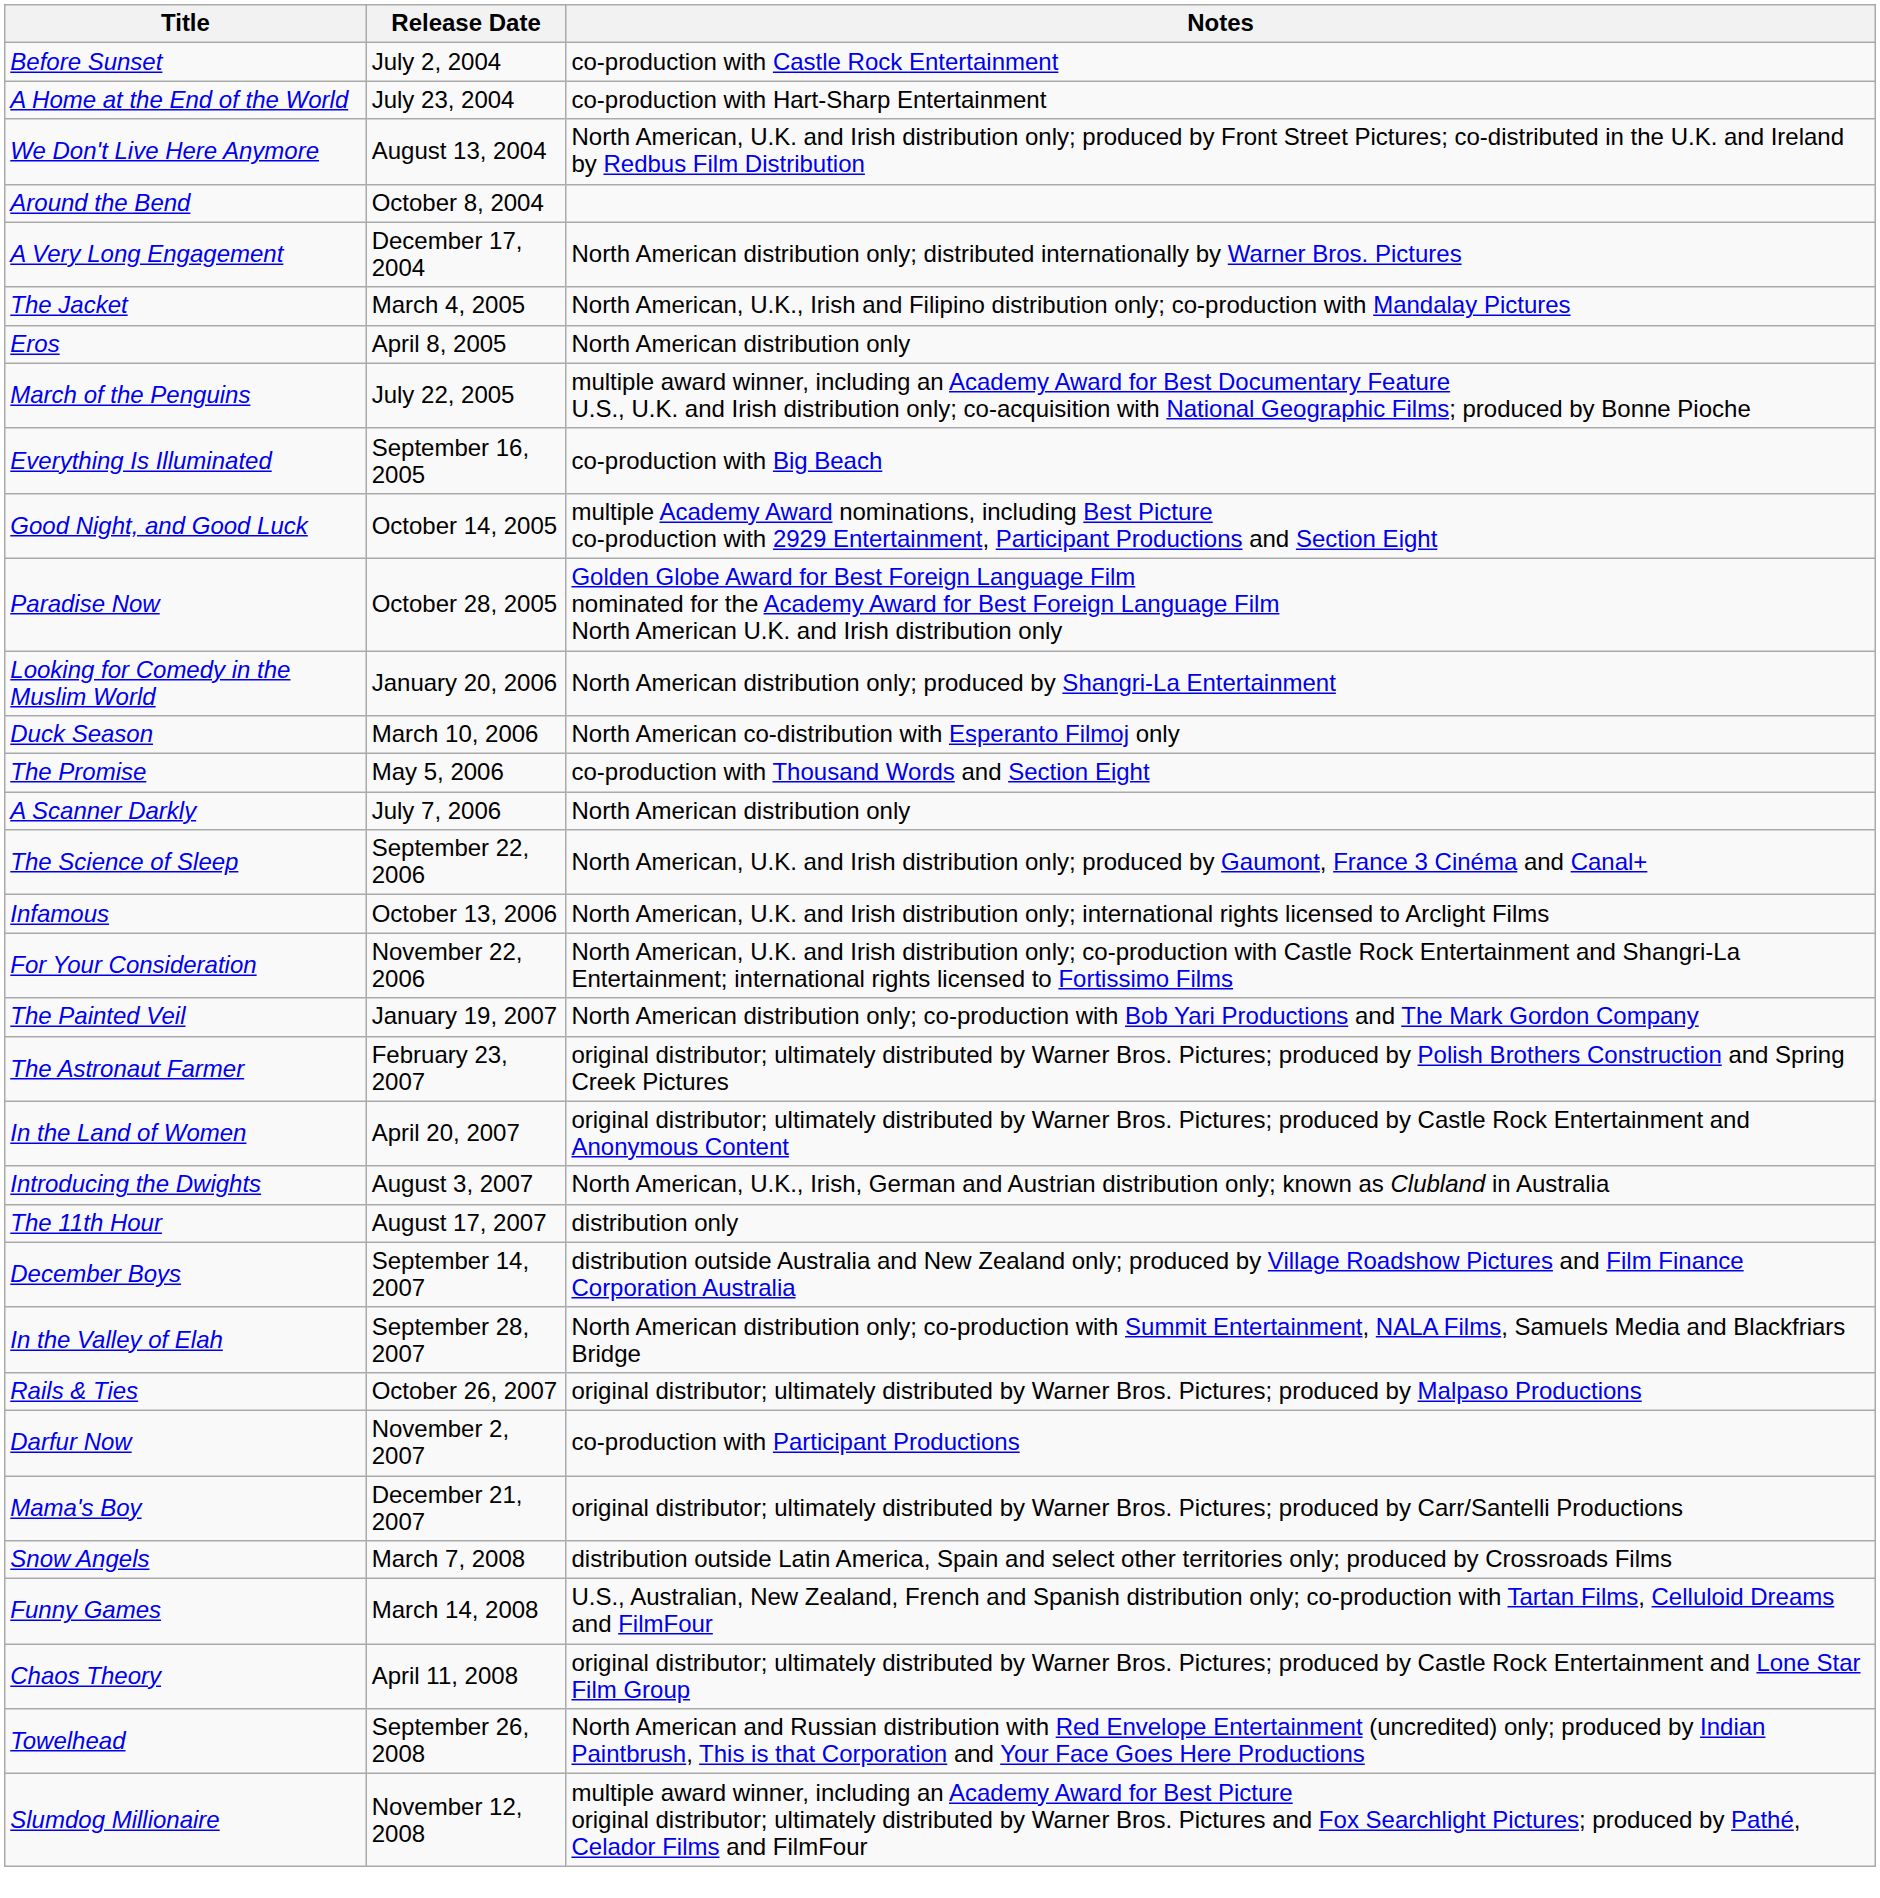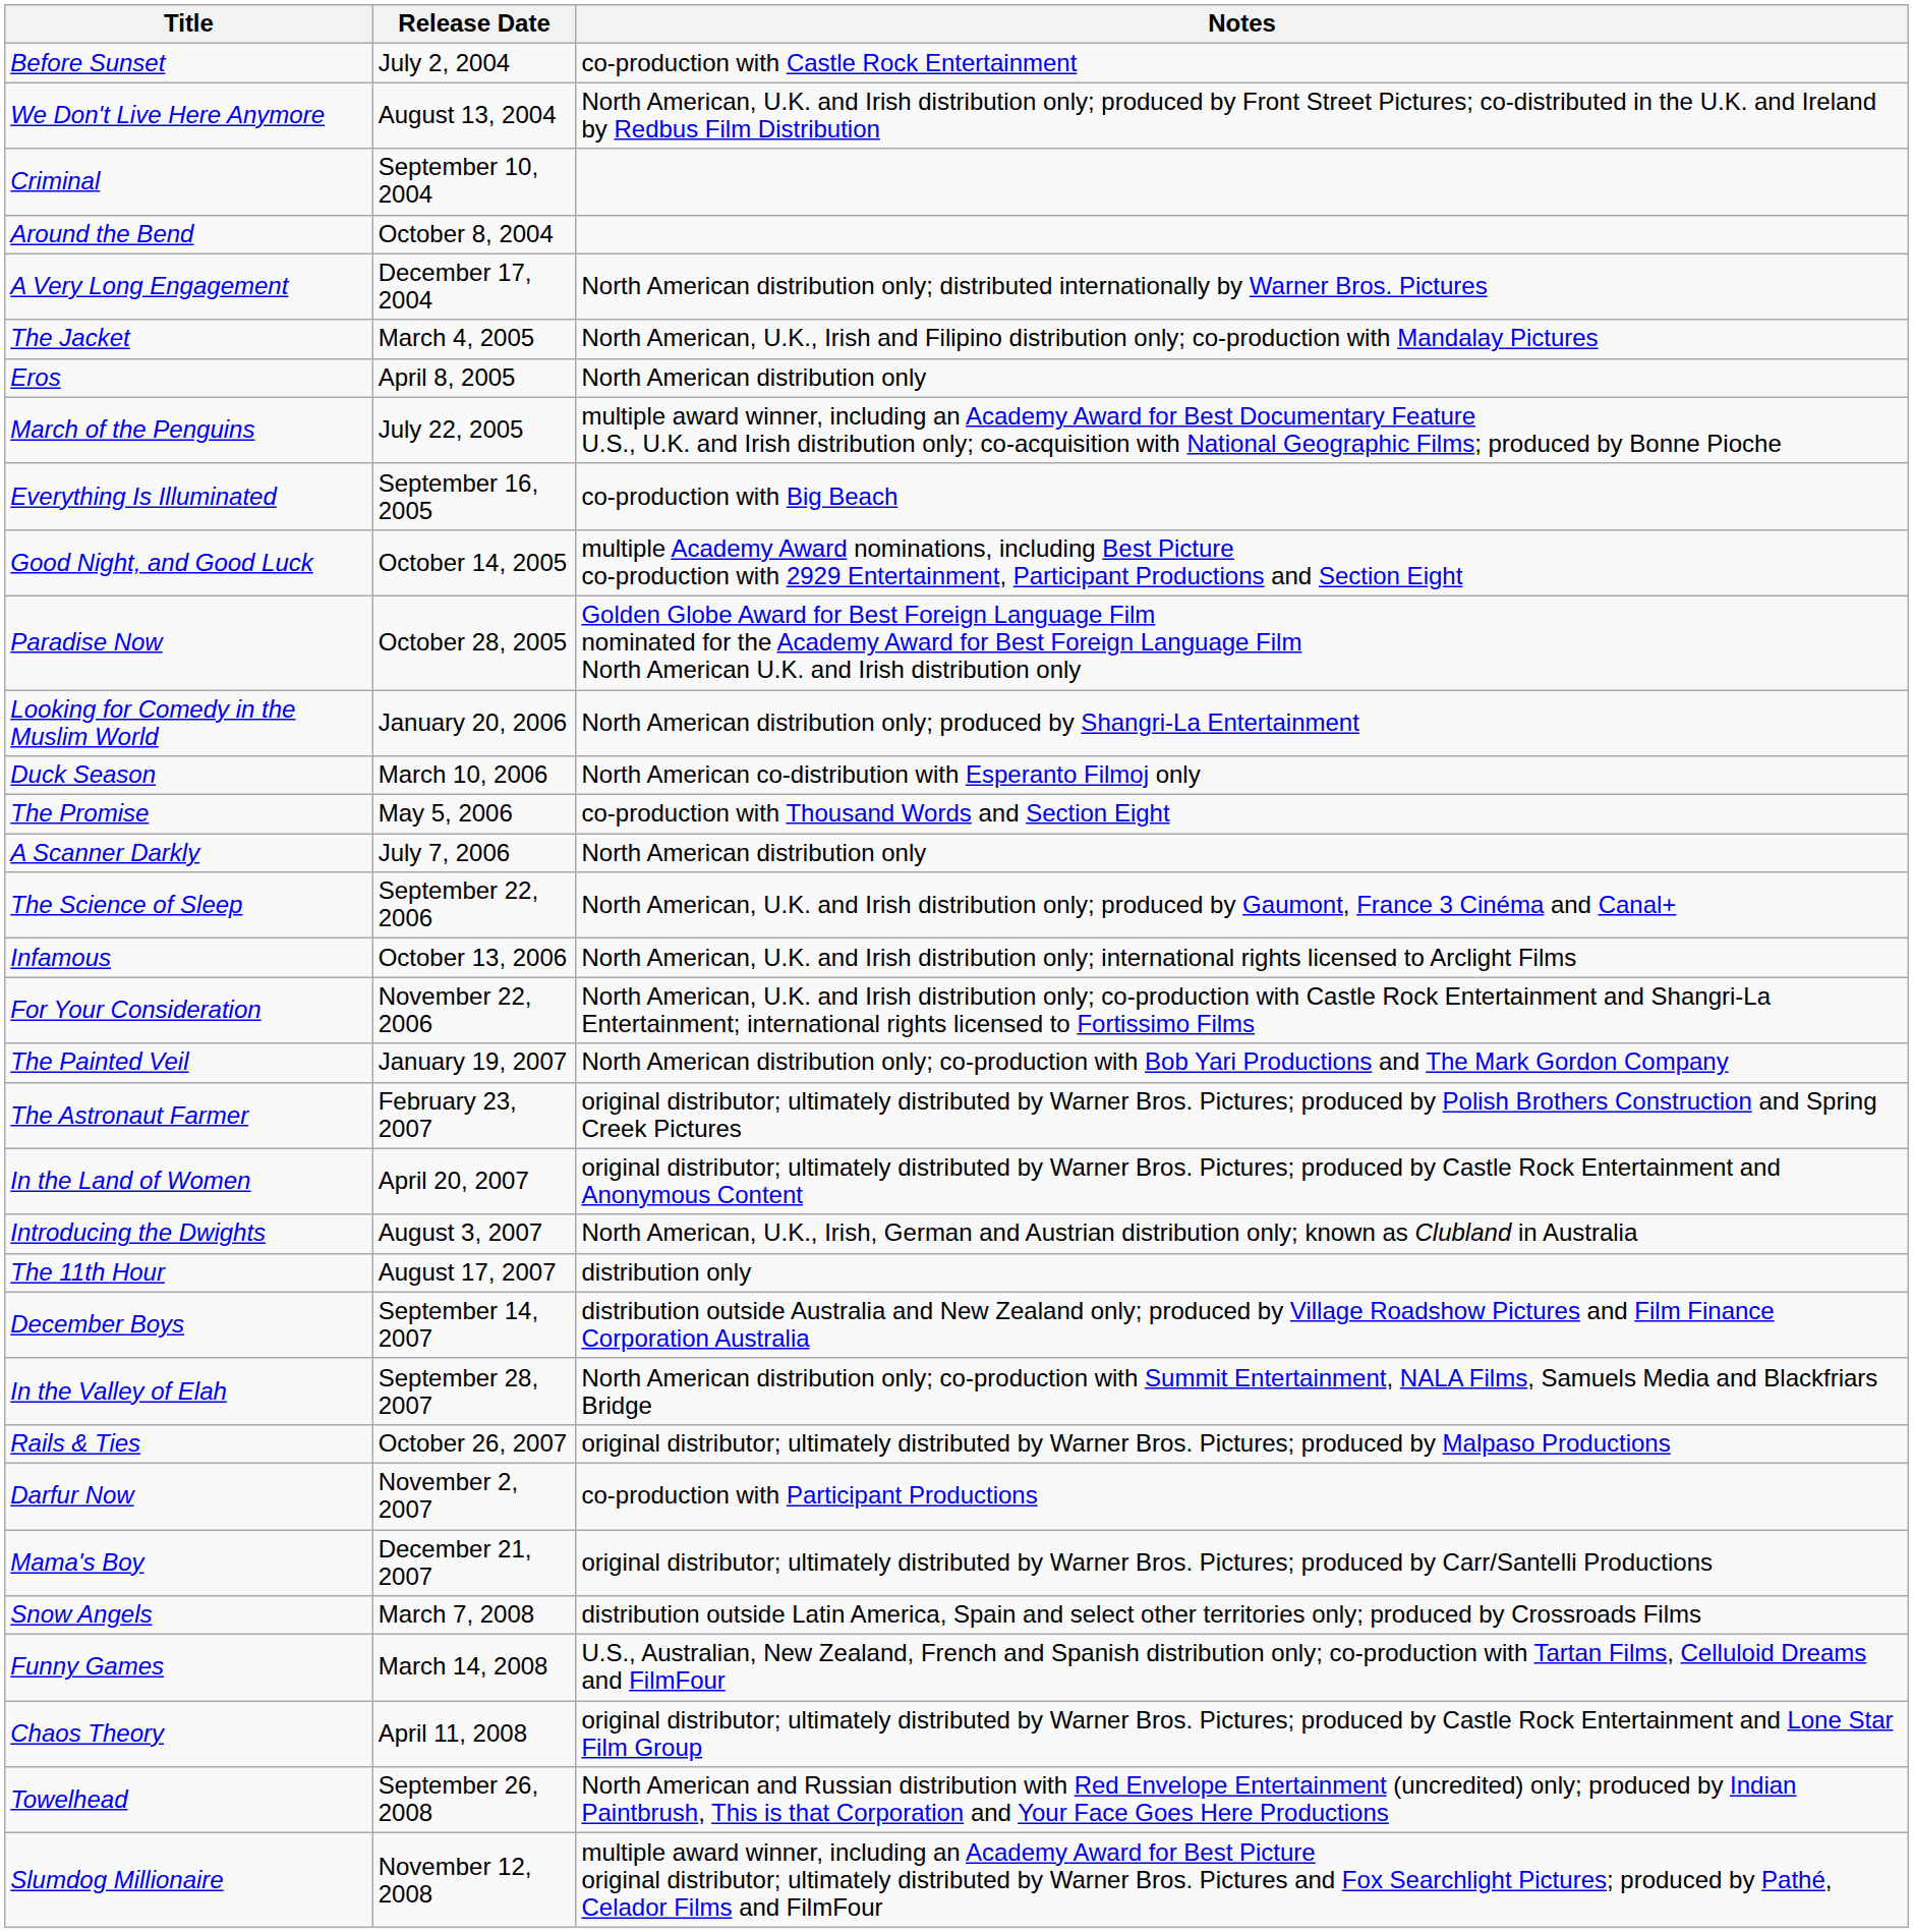 <table class="wikitable sortable">
 <tr>
 <th>Title</th>
 <th>Release Date</th>
 <th style="width:70%">Notes</th>
 </tr>
 <tr>
 <td><em><a href='#'>Before Sunset</a></em></td>
 <td>July 2, 2004</td>
 <td>co-production with <a href='#'>Castle Rock Entertainment</a></td>
 </tr>
 <tr>
-<td><em><a href='#'>A Home at the End of the World</a></em></td>
-<td>July 23, 2004</td>
-<td>co-production with Hart-Sharp Entertainment</td>
-</tr>
-<tr>
 <td><em><a href='#'>We Don't Live Here Anymore</a></em></td>
 <td>August 13, 2004</td>
 <td>North American, U.K. and Irish distribution only; produced by Front Street Pictures; co-distributed in the U.K. and Ireland by <a href='#'>Redbus Film Distribution</a></td>
+</tr>
+<tr>
+<td><em><a href='#'>Criminal</a></em></td>
+<td>September 10, 2004</td>
+<td></td>
 </tr>
 <tr>
 <td><em><a href='#'>Around the Bend</a></em></td>
 <td>October 8, 2004</td>
 <td></td>
 </tr>
 <tr>
 <td><em><a href='#'>A Very Long Engagement</a></em></td>
 <td>December 17, 2004</td>
 <td>North American distribution only; distributed internationally by <a href='#'>Warner Bros. Pictures</a></td>
 </tr>
 <tr>
 <td><em><a href='#'>The Jacket</a></em></td>
 <td>March 4, 2005</td>
 <td>North American, U.K., Irish and Filipino distribution only; co-production with <a href='#'>Mandalay Pictures</a></td>
 </tr>
 <tr>
 <td><em><a href='#'>Eros</a></em></td>
 <td>April 8, 2005</td>
 <td>North American distribution only</td>
 </tr>
 <tr>
 <td><em><a href='#'>March of the Penguins</a></em></td>
 <td>July 22, 2005</td>
 <td>multiple award winner, including an <a href='#'>Academy Award for Best Documentary Feature</a><br>U.S., U.K. and Irish distribution only; co-acquisition with <a href='#'>National Geographic Films</a>; produced by Bonne Pioche</td>
 </tr>
 <tr>
 <td><em><a href='#'>Everything Is Illuminated</a></em></td>
 <td>September 16, 2005</td>
 <td>co-production with <a href='#'>Big Beach</a></td>
 </tr>
 <tr>
 <td><em><a href='#'>Good Night, and Good Luck</a></em></td>
 <td>October 14, 2005</td>
 <td>multiple <a href='#'>Academy Award</a> nominations, including <a href='#'>Best Picture</a><br> co-production with <a href='#'>2929 Entertainment</a>, <a href='#'>Participant Productions</a> and <a href='#'>Section Eight</a></td>
 </tr>
 <tr>
 <td><em><a href='#'>Paradise Now</a></em></td>
 <td>October 28, 2005</td>
 <td><a href='#'>Golden Globe Award for Best Foreign Language Film</a><br>nominated for the <a href='#'>Academy Award for Best Foreign Language Film</a><br>North American U.K. and Irish distribution only</td>
 </tr>
 <tr>
 <td><em><a href='#'>Looking for Comedy in the Muslim World</a></em></td>
 <td>January 20, 2006</td>
 <td>North American distribution only; produced by <a href='#'>Shangri-La Entertainment</a></td>
 </tr>
 <tr>
 <td><em><a href='#'>Duck Season</a></em></td>
 <td>March 10, 2006</td>
 <td>North American co-distribution with <a href='#'>Esperanto Filmoj</a> only</td>
 </tr>
 <tr>
 <td><em><a href='#'>The Promise</a></em></td>
 <td>May 5, 2006</td>
 <td>co-production with <a href='#'>Thousand Words</a> and <a href='#'>Section Eight</a></td>
 </tr>
 <tr>
 <td><em><a href='#'>A Scanner Darkly</a></em></td>
 <td>July 7, 2006</td>
 <td>North American distribution only</td>
 </tr>
 <tr>
 <td><em><a href='#'>The Science of Sleep</a></em></td>
 <td>September 22, 2006</td>
 <td>North American, U.K. and Irish distribution only; produced by <a href='#'>Gaumont</a>, <a href='#'>France 3 Cinéma</a> and <a href='#'>Canal+</a></td>
 </tr>
 <tr>
 <td><em><a href='#'>Infamous</a></em></td>
 <td>October 13, 2006</td>
 <td>North American, U.K. and Irish distribution only; international rights licensed to Arclight Films</td>
 </tr>
 <tr>
 <td><em><a href='#'>For Your Consideration</a></em></td>
 <td>November 22, 2006</td>
 <td>North American, U.K. and Irish distribution only; co-production with Castle Rock Entertainment and Shangri-La Entertainment; international rights licensed to <a href='#'>Fortissimo Films</a></td>
 </tr>
 <tr>
 <td><em><a href='#'>The Painted Veil</a></em></td>
 <td>January 19, 2007</td>
 <td>North American distribution only; co-production with <a href='#'>Bob Yari Productions</a> and <a href='#'>The Mark Gordon Company</a></td>
 </tr>
 <tr>
 <td><em><a href='#'>The Astronaut Farmer</a></em></td>
 <td>February 23, 2007</td>
 <td>original distributor; ultimately distributed by Warner Bros. Pictures; produced by <a href='#'>Polish Brothers Construction</a> and Spring Creek Pictures</td>
 </tr>
 <tr>
 <td><em><a href='#'>In the Land of Women</a></em></td>
 <td>April 20, 2007</td>
 <td>original distributor; ultimately distributed by Warner Bros. Pictures; produced by Castle Rock Entertainment and <a href='#'>Anonymous Content</a></td>
 </tr>
 <tr>
 <td><em><a href='#'>Introducing the Dwights</a></em></td>
 <td>August 3, 2007</td>
 <td>North American, U.K., Irish, German and Austrian distribution only; known as <em>Clubland</em> in Australia</td>
 </tr>
 <tr>
 <td><em><a href='#'>The 11th Hour</a></em></td>
 <td>August 17, 2007</td>
 <td>distribution only</td>
 </tr>
 <tr>
 <td><em><a href='#'>December Boys</a></em></td>
 <td>September 14, 2007</td>
 <td>distribution outside Australia and New Zealand only; produced by <a href='#'>Village Roadshow Pictures</a> and <a href='#'>Film Finance Corporation Australia</a></td>
 </tr>
 <tr>
 <td><em><a href='#'>In the Valley of Elah</a></em></td>
 <td>September 28, 2007</td>
 <td>North American distribution only; co-production with <a href='#'>Summit Entertainment</a>, <a href='#'>NALA Films</a>, Samuels Media and Blackfriars Bridge</td>
 </tr>
 <tr>
 <td><em><a href='#'>Rails & Ties</a></em></td>
 <td>October 26, 2007</td>
 <td>original distributor; ultimately distributed by Warner Bros. Pictures; produced by <a href='#'>Malpaso Productions</a></td>
 </tr>
 <tr>
 <td><em><a href='#'>Darfur Now</a></em></td>
 <td>November 2, 2007</td>
 <td>co-production with <a href='#'>Participant Productions</a></td>
 </tr>
 <tr>
 <td><em><a href='#'>Mama's Boy</a></em></td>
 <td>December 21, 2007</td>
 <td>original distributor; ultimately distributed by Warner Bros. Pictures; produced by Carr/Santelli Productions</td>
 </tr>
 <tr>
 <td><em><a href='#'>Snow Angels</a></em></td>
 <td>March 7, 2008</td>
 <td>distribution outside Latin America, Spain and select other territories only; produced by Crossroads Films</td>
 </tr>
 <tr>
 <td><em><a href='#'>Funny Games</a></em></td>
 <td>March 14, 2008</td>
 <td>U.S., Australian, New Zealand, French and Spanish distribution only; co-production with <a href='#'>Tartan Films</a>, <a href='#'>Celluloid Dreams</a> and <a href='#'>FilmFour</a></td>
 </tr>
 <tr>
 <td><em><a href='#'>Chaos Theory</a></em></td>
 <td>April 11, 2008</td>
 <td>original distributor; ultimately distributed by Warner Bros. Pictures; produced by Castle Rock Entertainment and <a href='#'>Lone Star Film Group</a></td>
 </tr>
 <tr>
 <td><em><a href='#'>Towelhead</a></em></td>
 <td>September 26, 2008</td>
 <td>North American and Russian distribution with <a href='#'>Red Envelope Entertainment</a> (uncredited) only; produced by <a href='#'>Indian Paintbrush</a>, <a href='#'>This is that Corporation</a> and <a href='#'>Your Face Goes Here Productions</a></td>
 </tr>
 <tr>
 <td><em><a href='#'>Slumdog Millionaire</a></em></td>
 <td>November 12, 2008</td>
 <td>multiple award winner, including an <a href='#'>Academy Award for Best Picture</a><br>original distributor; ultimately distributed by Warner Bros. Pictures and <a href='#'>Fox Searchlight Pictures</a>; produced by <a href='#'>Pathé</a>, <a href='#'>Celador Films</a> and FilmFour</td>
 </tr>
 </table>
